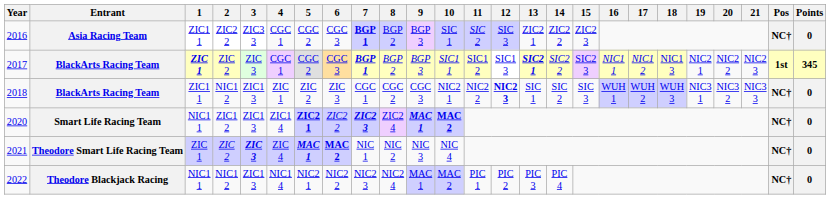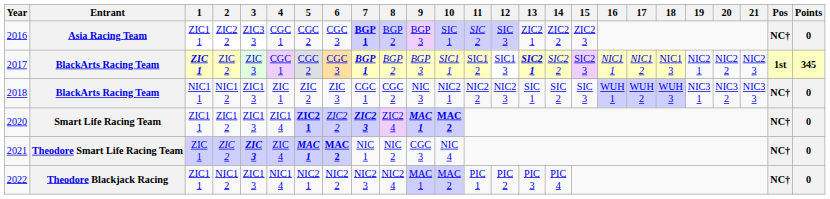 <table class="wikitable" style="text-align:center; font-size:85%">
 <tr>
 <th>Year</th>
 <th>Entrant</th>
 <th>1</th>
 <th>2</th>
 <th>3</th>
 <th>4</th>
 <th>5</th>
 <th>6</th>
 <th>7</th>
 <th>8</th>
 <th>9</th>
 <th>10</th>
 <th>11</th>
 <th>12</th>
 <th>13</th>
 <th>14</th>
 <th>15</th>
 <th>16</th>
 <th>17</th>
 <th>18</th>
 <th>19</th>
 <th>20</th>
 <th>21</th>
 <th>Pos</th>
 <th>Points</th>
 </tr>
 <tr>
 <td><a href='#'>2016</a></td>
 <th nowrap><a href='#'>Asia Racing Team</a></th>
 <td style="background:#FFFFFF;"><a href='#'>ZIC1<br>1</a><br></td>
 <td style="background:#FFFFFF;"><a href='#'>ZIC2<br>2</a><br></td>
 <td style="background:#FFFFFF;"><a href='#'>ZIC3<br>3</a><br></td>
 <td style="background:#;"><a href='#'>CGC<br>1</a><br></td>
 <td style="background:#;"><a href='#'>CGC<br>2</a><br></td>
 <td style="background:#;"><a href='#'>CGC<br>3</a><br></td>
 <td style="background:#CFCFFF;"><strong><a href='#'>BGP<br>1</a></strong><br></td>
 <td style="background:#CFCFFF;"><a href='#'>BGP<br>2</a><br></td>
 <td style="background:#EFCFFF;"><a href='#'>BGP<br>3</a><br></td>
 <td style="background:#CFCFFF;"><a href='#'>SIC<br>1</a><br></td>
 <td style="background:#CFCFFF;"><em><a href='#'>SIC<br>2</a></em><br></td>
 <td style="background:#CFCFFF;"><a href='#'>SIC<br>3</a><br></td>
 <td style="background:#;"><a href='#'>ZIC2<br>1</a><br></td>
 <td style="background:#;"><a href='#'>ZIC2<br>2</a><br></td>
 <td style="background:#;"><a href='#'>ZIC2<br>3</a><br></td>
 <td colspan="6"></td>
 <th>NC†</th>
 <th>0</th>
 </tr>
 <tr>
 <td><a href='#'>2017</a></td>
 <th nowrap><a href='#'>BlackArts Racing Team</a></th>
 <td style="background:#FFFFBF;"><strong><em><a href='#'>ZIC<br>1</a></em></strong><br></td>
 <td style="background:#FFFFBF;"><a href='#'>ZIC<br>2</a><br></td>
 <td style="background:#DFFFDF;"><a href='#'>ZIC<br>3</a><br></td>
 <td style="background:#EFCFFF;"><a href='#'>CGC<br>1</a><br></td>
 <td style="background:#DFDFDF;"><a href='#'>CGC<br>2</a><br></td>
 <td style="background:#FFDF9F;"><a href='#'>CGC<br>3</a><br></td>
 <td style="background:#FFFFBF;"><strong><em><a href='#'>BGP<br>1</a></em></strong><br></td>
 <td style="background:#FFFFBF;"><em><a href='#'>BGP<br>2</a></em><br></td>
 <td style="background:#FFFFBF;"><em><a href='#'>BGP<br>3</a></em><br></td>
 <td style="background:#FFFFBF;"><em><a href='#'>SIC1<br>1</a></em><br></td>
 <td style="background:#FFFFBF;"><a href='#'>SIC1<br>2</a><br></td>
 <td style="background:#FFFFFF;"><a href='#'>SIC1<br>3</a><br></td>
 <td style="background:#FFFFBF;"><strong><em><a href='#'>SIC2<br>1</a></em></strong><br></td>
 <td style="background:#FFFFBF;"><em><a href='#'>SIC2<br>2</a></em><br></td>
 <td style="background:#EFCFFF;"><a href='#'>SIC2<br>3</a><br></td>
 <td style="background:#FFFFBF;"><em><a href='#'>NIC1<br>1</a></em><br></td>
 <td style="background:#FFFFBF;"><em><a href='#'>NIC1<br>2</a></em><br></td>
 <td style="background:#FFFFBF;"><a href='#'>NIC1<br>3</a><br></td>
 <td style="background:#;"><a href='#'>NIC2<br>1</a><br></td>
 <td style="background:#;"><a href='#'>NIC2<br>2</a><br></td>
 <td style="background:#;"><a href='#'>NIC2<br>3</a><br></td>
 <th style="background:#FFFFBF;">1st</th>
 <th style="background:#FFFFBF;">345</th>
 </tr>
 <tr>
 <td><a href='#'>2018</a></td>
 <th nowrap><a href='#'>BlackArts Racing Team</a></th>
-<td style="background:#;"><a href='#'>ZIC1<br>1</a><br></td>
+<td style="background:#;"><a href='#'>NIC1<br>1</a><br></td>
 <td style="background:#;"><a href='#'>NIC1<br>2</a><br></td>
 <td style="background:#;"><a href='#'>ZIC1<br>3</a><br></td>
 <td style="background:#;"><a href='#'>ZIC<br>1</a><br></td>
 <td style="background:#;"><a href='#'>ZIC<br>2</a><br></td>
 <td style="background:#;"><a href='#'>ZIC<br>3</a><br></td>
 <td style="background:#;"><a href='#'>CGC<br>1</a><br></td>
 <td style="background:#;"><a href='#'>CGC<br>2</a><br></td>
-<td style="background:#;"><a href='#'>CGC<br>3</a><br></td>
+<td style="background:#;"><a href='#'>NIC<br>3</a><br></td>
 <td style="background:#;"><a href='#'>NIC2<br>1</a><br></td>
 <td style="background:#;"><a href='#'>NIC2<br>2</a><br></td>
-<td style="background:#;"><strong><a href='#'>NIC2<br>3</a><br></strong></td>
+<td style="background:#;"><a href='#'>NIC2<br>3</a><br></td>
 <td style="background:#;"><a href='#'>SIC<br>1</a><br></td>
 <td style="background:#;"><a href='#'>SIC<br>2</a><br></td>
 <td style="background:#;"><a href='#'>SIC<br>3</a><br></td>
 <td style="background:#CFCFFF;"><a href='#'>WUH<br>1</a><br></td>
 <td style="background:#CFCFFF;"><a href='#'>WUH<br>2</a><br></td>
 <td style="background:#CFCFFF;"><a href='#'>WUH<br>3</a><br></td>
 <td style="background:#;"><a href='#'>NIC3<br>1</a><br></td>
 <td style="background:#;"><a href='#'>NIC3<br>2</a><br></td>
 <td style="background:#;"><a href='#'>NIC3<br>3</a><br></td>
 <th>NC†</th>
 <th>0</th>
 </tr>
 <tr>
 <td><a href='#'>2020</a></td>
 <th nowrap>Smart Life Racing Team</th>
-<td style="background:#;"><a href='#'>NIC1<br>1</a><br></td>
+<td style="background:#;"><a href='#'>ZIC1<br>1</a><br></td>
 <td style="background:#;"><a href='#'>ZIC1<br>2</a><br></td>
 <td style="background:#;"><a href='#'>ZIC1<br>3</a><br></td>
 <td style="background:#;"><a href='#'>ZIC1<br>4</a><br></td>
 <td style="background:#CFCFFF;"><strong><a href='#'>ZIC2<br>1</a></strong><br></td>
 <td style="background:#CFCFFF;"><em><a href='#'>ZIC2<br>2</a></em><br></td>
 <td style="background:#CFCFFF;"><strong><em><a href='#'>ZIC2<br>3</a></em></strong><br></td>
 <td style="background:#EFCFFF;"><a href='#'>ZIC2<br>4</a><br></td>
 <td style="background:#CFCFFF;"><strong><em><a href='#'>MAC<br>1</a></em></strong><br></td>
 <td style="background:#CFCFFF;"><strong><a href='#'>MAC<br>2</a></strong><br></td>
 <td colspan="11"></td>
 <th>NC†</th>
 <th>0</th>
 </tr>
 <tr>
 <td><a href='#'>2021</a></td>
 <th nowrap><a href='#'>Theodore</a> Smart Life Racing Team</th>
 <td style="background:#CFCFFF;"><a href='#'>ZIC<br>1</a><br></td>
 <td style="background:#CFCFFF;"><em><a href='#'>ZIC<br>2</a></em><br></td>
 <td style="background:#CFCFFF;"><strong><em><a href='#'>ZIC<br>3</a></em></strong><br></td>
 <td style="background:#CFCFFF;"><a href='#'>ZIC<br>4</a><br></td>
 <td style="background:#CFCFFF;"><strong><em><a href='#'>MAC<br>1</a></em></strong><br></td>
 <td style="background:#CFCFFF;"><strong><a href='#'>MAC<br>2</a></strong><br></td>
 <td style="background:#;"><a href='#'>NIC<br>1</a><br></td>
 <td style="background:#;"><a href='#'>NIC<br>2</a><br></td>
-<td style="background:#;"><a href='#'>NIC<br>3</a><br></td>
+<td style="background:#;"><a href='#'>CGC<br>3</a><br></td>
 <td style="background:#;"><a href='#'>NIC<br>4</a><br></td>
 <td colspan="11"></td>
 <th>NC†</th>
 <th>0</th>
 </tr>
 <tr>
 <td><a href='#'>2022</a></td>
 <th nowrap><a href='#'>Theodore</a> Blackjack Racing</th>
-<td style="background:#;"><a href='#'>NIC1<br>1</a><br></td>
+<td style="background:#;"><a href='#'>ZIC1<br>1</a><br></td>
 <td style="background:#;"><a href='#'>NIC1<br>2</a><br></td>
 <td style="background:#;"><a href='#'>ZIC1<br>3</a><br></td>
 <td style="background:#;"><a href='#'>NIC1<br>4</a><br></td>
 <td style="background:#;"><a href='#'>NIC2<br>1</a><br></td>
 <td style="background:#;"><a href='#'>NIC2<br>2</a><br></td>
 <td style="background:#;"><a href='#'>NIC2<br>3</a><br></td>
 <td style="background:#;"><a href='#'>NIC2<br>4</a><br></td>
 <td style="background:#CFCFFF;"><a href='#'>MAC<br>1</a><br></td>
 <td style="background:#CFCFFF;"><a href='#'>MAC<br>2</a><br></td>
 <td style="background:#;"><a href='#'>PIC<br>1</a><br></td>
 <td style="background:#;"><a href='#'>PIC<br>2</a><br></td>
 <td style="background:#;"><a href='#'>PIC<br>3</a><br></td>
 <td style="background:#;"><a href='#'>PIC<br>4</a><br></td>
 <td colspan="7"></td>
 <th>NC†</th>
 <th>0</th>
 </tr>
 </table>
